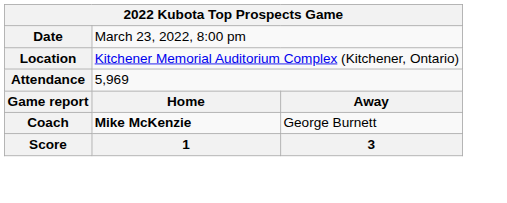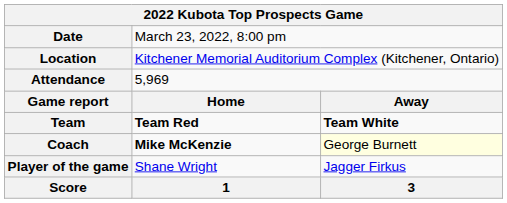 <table class="wikitable">
 <tr>
 <th colspan="3">2022 Kubota Top Prospects Game</th>
 </tr>
 <tr>
 <th>Date</th>
 <td colspan="2">March 23, 2022, 8:00 pm</td>
 </tr>
 <tr>
 <th>Location</th>
 <td colspan="2"><a href='#'>Kitchener Memorial Auditorium Complex</a> (Kitchener, Ontario)</td>
 </tr>
 <tr>
 <th>Attendance</th>
 <td colspan="2">5,969</td>
 </tr>
 <tr>
 <th>Game report</th>
 <th>Home</th>
 <th>Away</th>
 </tr>
 <tr>
+<th>Team</th>
+<td><strong>Team Red</strong></td>
+<td><strong>Team White</strong></td>
+</tr>
+<tr>
 <th>Coach</th>
 <td><strong>Mike McKenzie</strong></td>
-<td>George Burnett</td>
+<td style="background: lightyellow;">George Burnett</td>
+</tr>
+<tr>
+<th>Player of the game</th>
+<td><a href='#'>Shane Wright</a></td>
+<td><a href='#'>Jagger Firkus</a></td>
 </tr>
 <tr>
 <th>Score</th>
 <th>1</th>
 <th>3</th>
 </tr>
 </table>
